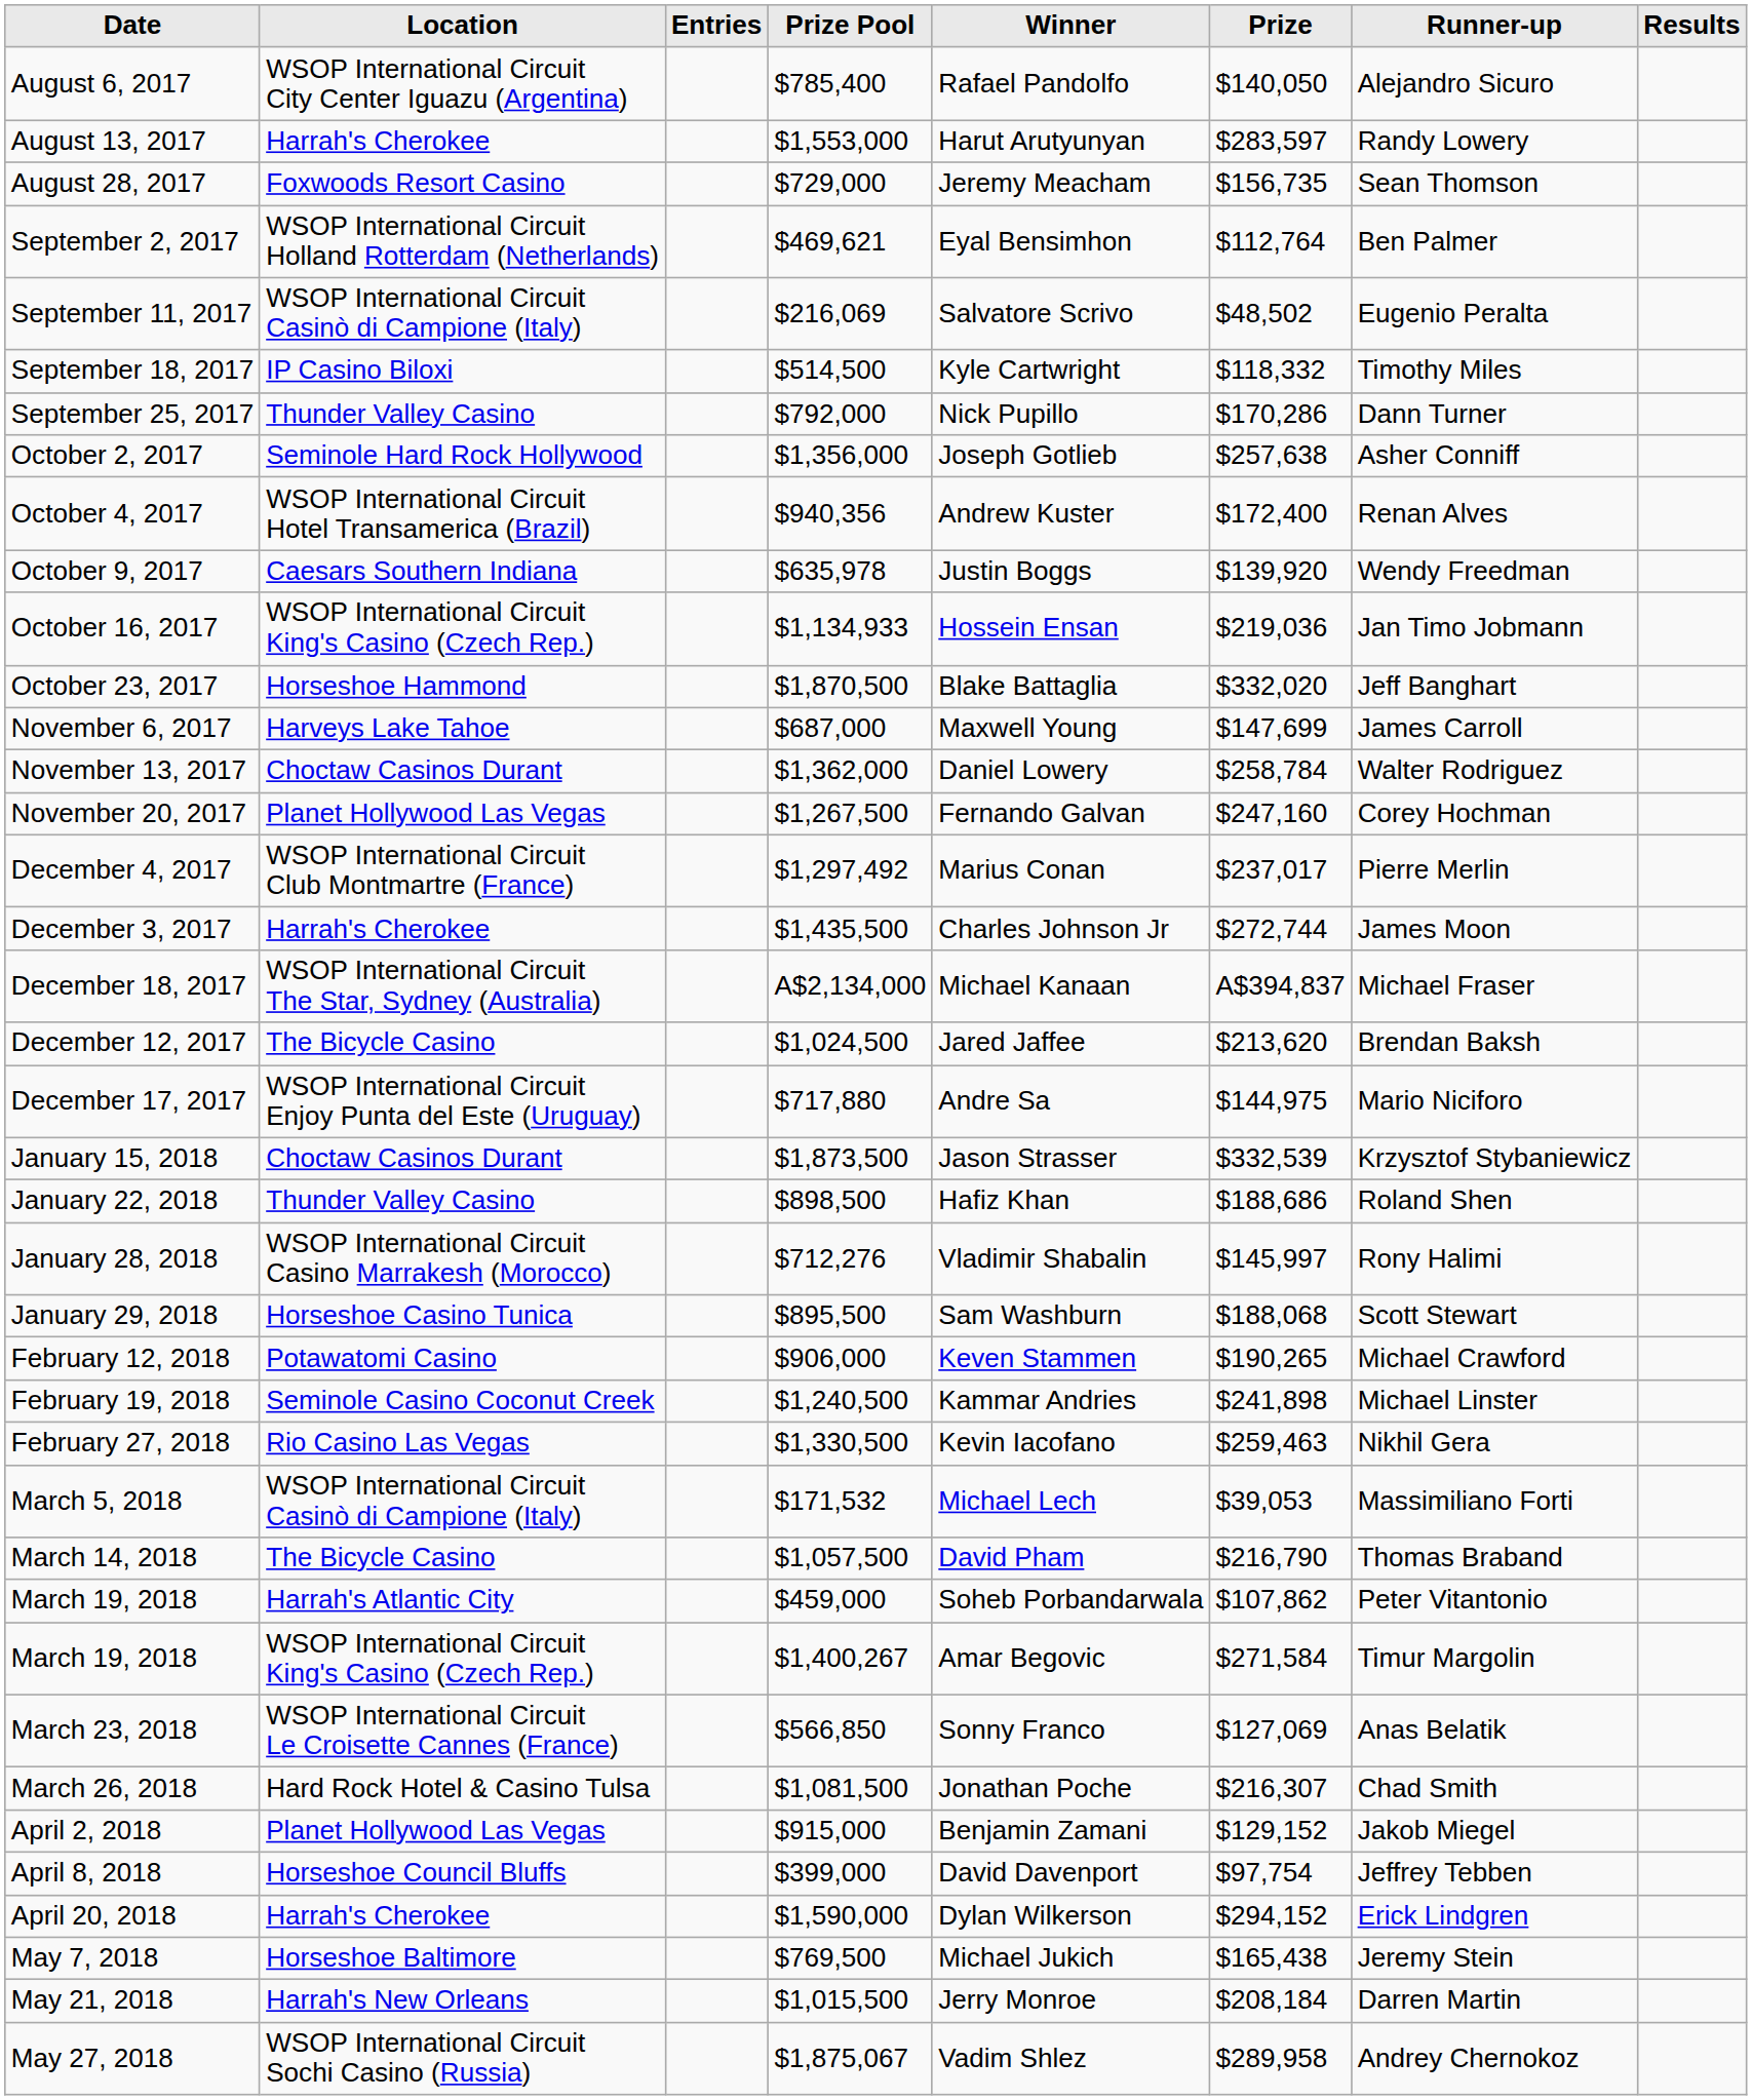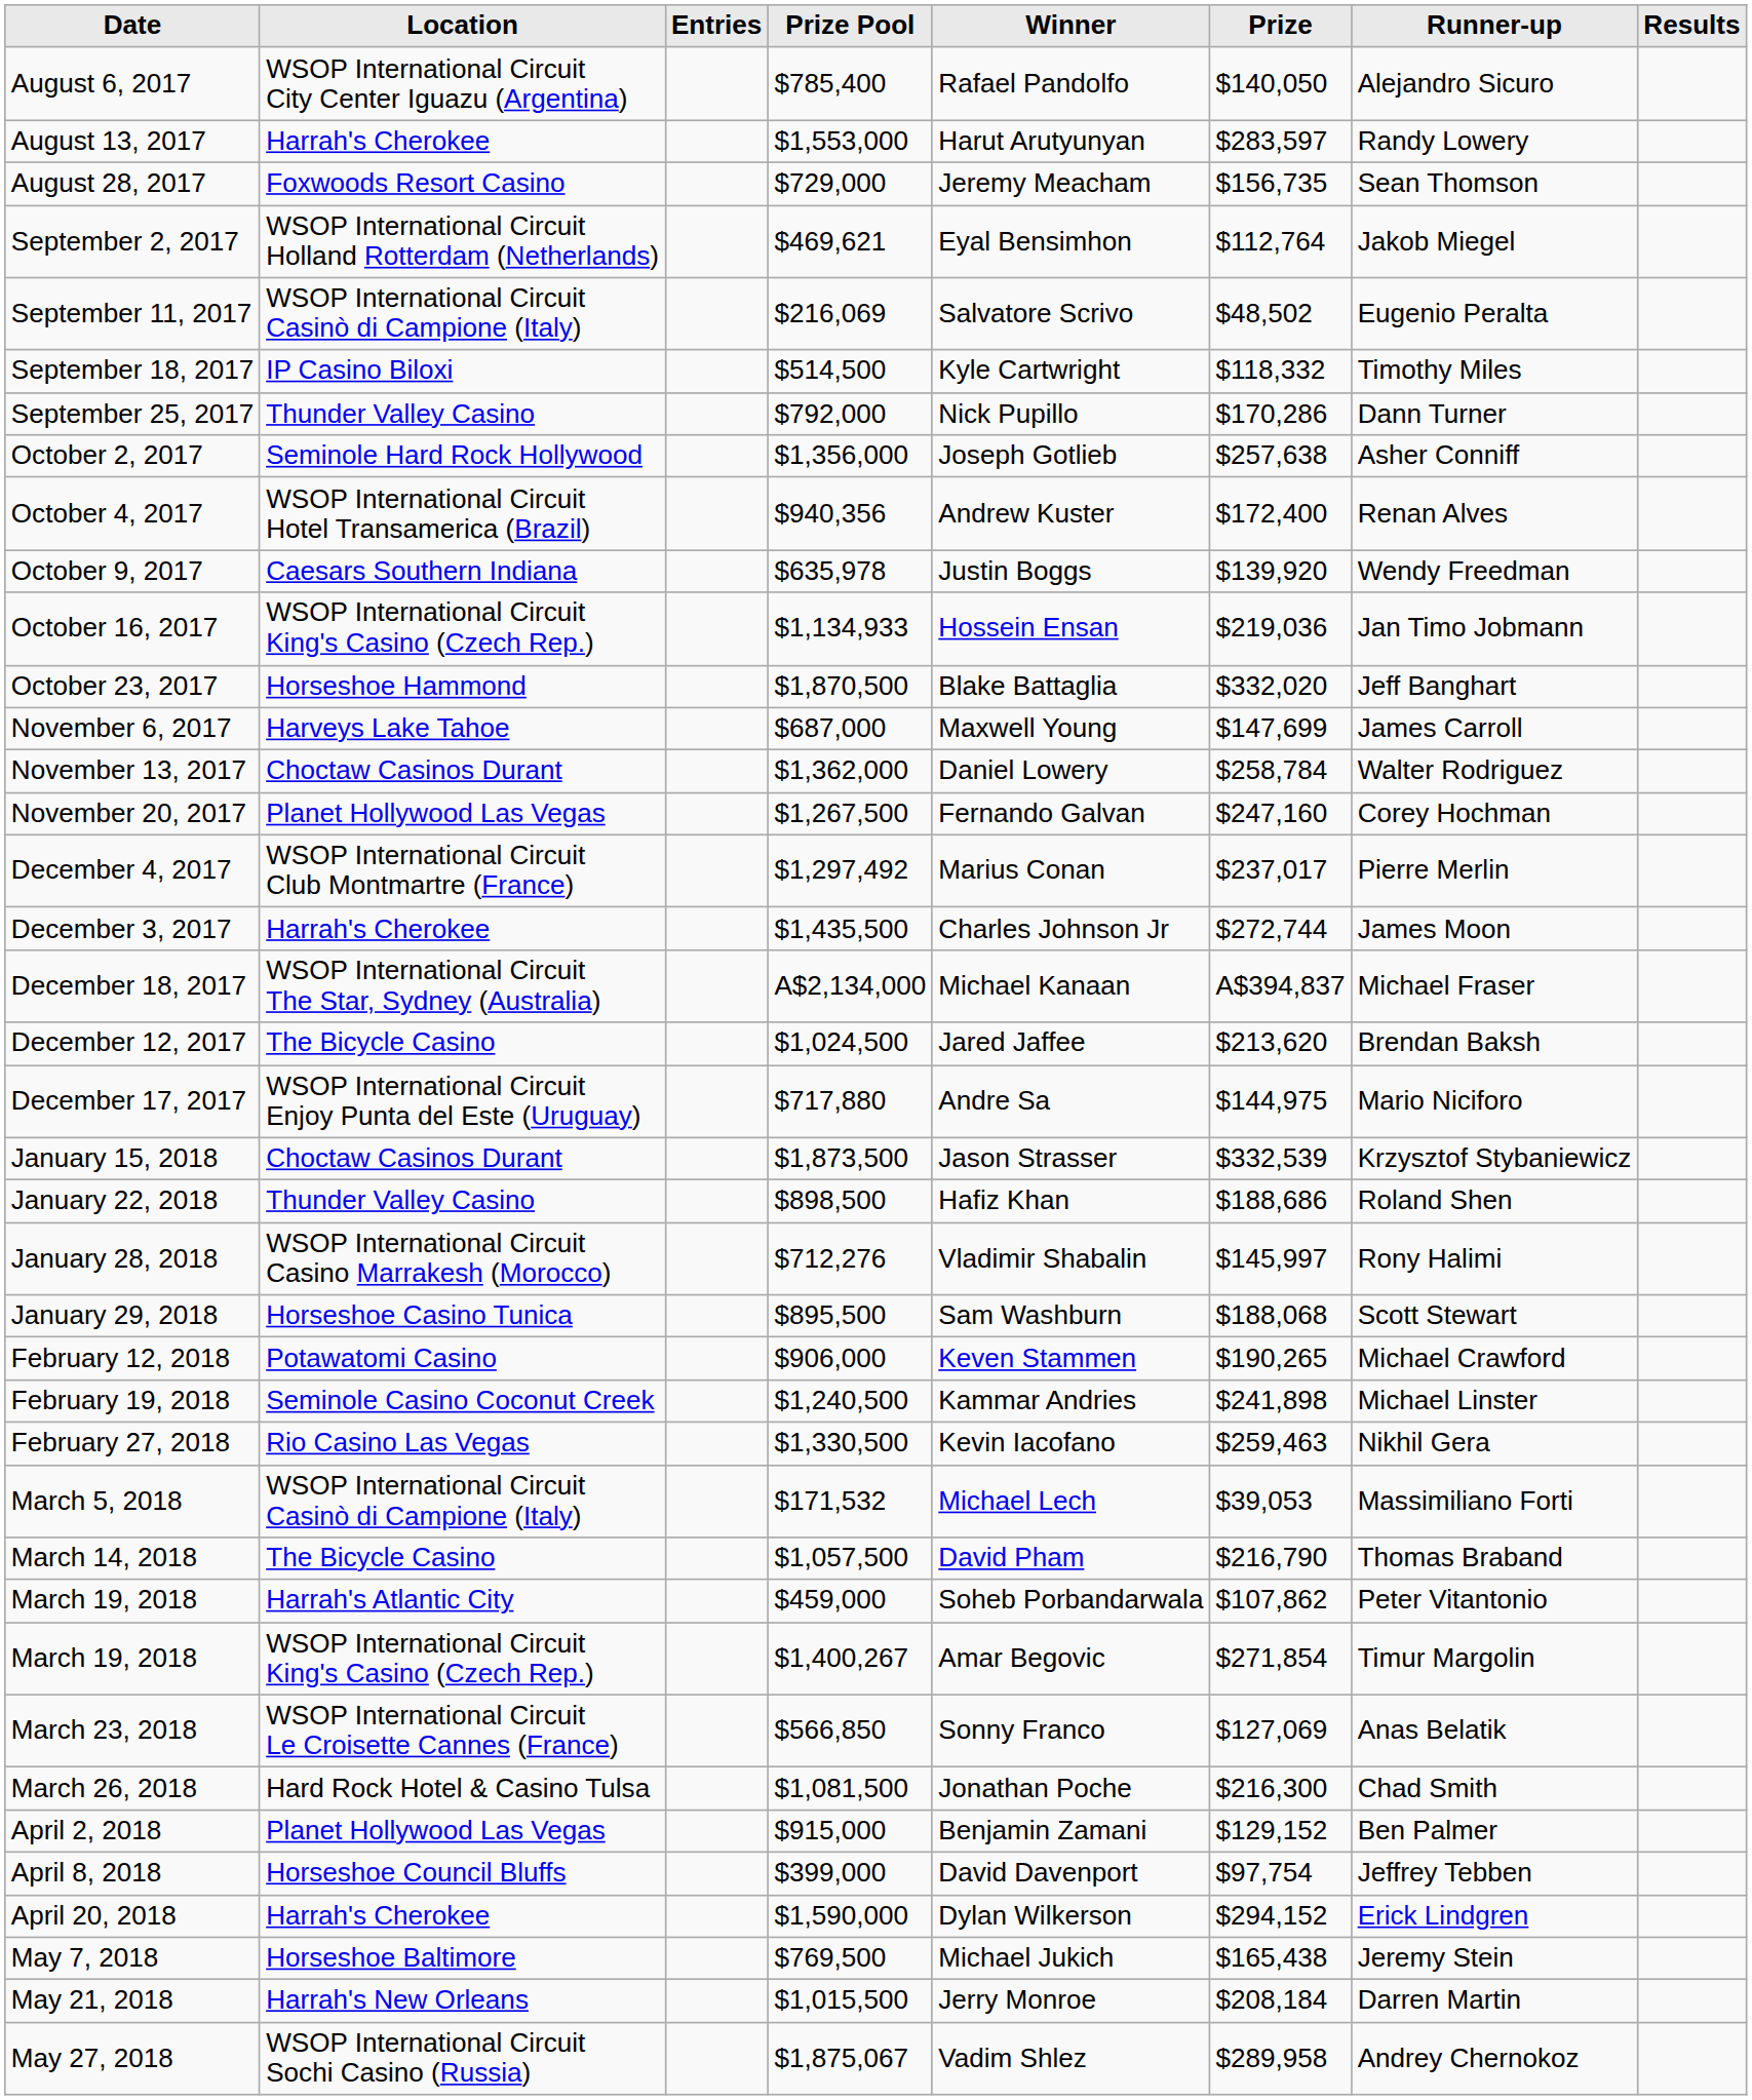 <table class="wikitable">
 <tr>
 <th style="background: #E9E9E9;">Date</th>
 <th style="background: #E9E9E9;">Location</th>
 <th style="background: #E9E9E9;">Entries</th>
 <th style="background: #E9E9E9;">Prize Pool</th>
 <th style="background: #E9E9E9;">Winner</th>
 <th style="background: #E9E9E9;">Prize</th>
 <th style="background: #E9E9E9;">Runner-up</th>
 <th style="background: #E9E9E9;">Results</th>
 </tr>
 <tr>
 <td>August 6, 2017</td>
 <td>WSOP International Circuit<br>City Center Iguazu (<a href='#'>Argentina</a>)</td>
 <td></td>
 <td>$785,400</td>
 <td> Rafael Pandolfo</td>
 <td>$140,050</td>
 <td> Alejandro Sicuro</td>
 <td></td>
 </tr>
 <tr>
 <td>August 13, 2017</td>
 <td><a href='#'>Harrah's Cherokee</a></td>
 <td></td>
 <td>$1,553,000</td>
 <td> Harut Arutyunyan</td>
 <td>$283,597</td>
 <td> Randy Lowery</td>
 <td></td>
 </tr>
 <tr>
 <td>August 28, 2017</td>
 <td><a href='#'>Foxwoods Resort Casino</a></td>
 <td></td>
 <td>$729,000</td>
 <td> Jeremy Meacham</td>
 <td>$156,735</td>
 <td> Sean Thomson</td>
 <td></td>
 </tr>
 <tr>
 <td>September 2, 2017</td>
 <td>WSOP International Circuit<br>Holland <a href='#'>Rotterdam</a> (<a href='#'>Netherlands</a>)</td>
 <td></td>
 <td>$469,621</td>
 <td> Eyal Bensimhon</td>
 <td>$112,764</td>
-<td> Ben Palmer</td>
+<td> Jakob Miegel</td>
 <td></td>
 </tr>
 <tr>
 <td>September 11, 2017</td>
 <td>WSOP International Circuit<br><a href='#'>Casinò di Campione</a> (<a href='#'>Italy</a>)</td>
 <td></td>
 <td>$216,069</td>
 <td> Salvatore Scrivo</td>
 <td>$48,502</td>
 <td> Eugenio Peralta</td>
 <td></td>
 </tr>
 <tr>
 <td>September 18, 2017</td>
 <td><a href='#'>IP Casino Biloxi</a></td>
 <td></td>
 <td>$514,500</td>
 <td> Kyle Cartwright</td>
 <td>$118,332</td>
 <td> Timothy Miles</td>
 <td></td>
 </tr>
 <tr>
 <td>September 25, 2017</td>
 <td><a href='#'>Thunder Valley Casino</a></td>
 <td></td>
 <td>$792,000</td>
 <td> Nick Pupillo</td>
 <td>$170,286</td>
 <td> Dann Turner</td>
 <td></td>
 </tr>
 <tr>
 <td>October 2, 2017</td>
 <td><a href='#'>Seminole Hard Rock Hollywood</a></td>
 <td></td>
 <td>$1,356,000</td>
 <td> Joseph Gotlieb</td>
 <td>$257,638</td>
 <td> Asher Conniff</td>
 <td></td>
 </tr>
 <tr>
 <td>October 4, 2017</td>
 <td>WSOP International Circuit<br>Hotel Transamerica (<a href='#'>Brazil</a>)</td>
 <td></td>
 <td>$940,356</td>
 <td> Andrew Kuster</td>
 <td>$172,400</td>
 <td> Renan Alves</td>
 <td></td>
 </tr>
 <tr>
 <td>October 9, 2017</td>
 <td><a href='#'>Caesars Southern Indiana</a></td>
 <td></td>
 <td>$635,978</td>
 <td> Justin Boggs</td>
 <td>$139,920</td>
 <td> Wendy Freedman</td>
 <td></td>
 </tr>
 <tr>
 <td>October 16, 2017</td>
 <td>WSOP International Circuit<br><a href='#'>King's Casino</a> (<a href='#'>Czech Rep.</a>)</td>
 <td></td>
 <td>$1,134,933</td>
 <td> <a href='#'>Hossein Ensan</a></td>
 <td>$219,036</td>
 <td> Jan Timo Jobmann</td>
 <td></td>
 </tr>
 <tr>
 <td>October 23, 2017</td>
 <td><a href='#'>Horseshoe Hammond</a></td>
 <td></td>
 <td>$1,870,500</td>
 <td> Blake Battaglia</td>
 <td>$332,020</td>
 <td> Jeff Banghart</td>
 <td></td>
 </tr>
 <tr>
 <td>November 6, 2017</td>
 <td><a href='#'>Harveys Lake Tahoe</a></td>
 <td></td>
 <td>$687,000</td>
 <td> Maxwell Young</td>
 <td>$147,699</td>
 <td> James Carroll</td>
 <td></td>
 </tr>
 <tr>
 <td>November 13, 2017</td>
 <td><a href='#'>Choctaw Casinos Durant</a></td>
 <td></td>
 <td>$1,362,000</td>
 <td> Daniel Lowery</td>
 <td>$258,784</td>
 <td> Walter Rodriguez</td>
 <td></td>
 </tr>
 <tr>
 <td>November 20, 2017</td>
 <td><a href='#'>Planet Hollywood Las Vegas</a></td>
 <td></td>
 <td>$1,267,500</td>
 <td> Fernando Galvan</td>
 <td>$247,160</td>
 <td> Corey Hochman</td>
 <td></td>
 </tr>
 <tr>
 <td>December 4, 2017</td>
 <td>WSOP International Circuit<br>Club Montmartre (<a href='#'>France</a>)</td>
 <td></td>
 <td>$1,297,492</td>
 <td> Marius Conan</td>
 <td>$237,017</td>
 <td> Pierre Merlin</td>
 <td></td>
 </tr>
 <tr>
 <td>December 3, 2017</td>
 <td><a href='#'>Harrah's Cherokee</a></td>
 <td></td>
 <td>$1,435,500</td>
 <td> Charles Johnson Jr</td>
 <td>$272,744</td>
 <td> James Moon</td>
 <td></td>
 </tr>
 <tr>
 <td>December 18, 2017</td>
 <td>WSOP International Circuit<br><a href='#'>The Star, Sydney</a> (<a href='#'>Australia</a>)</td>
 <td></td>
 <td>A$2,134,000</td>
 <td> Michael Kanaan</td>
 <td>A$394,837</td>
 <td> Michael Fraser</td>
 <td></td>
 </tr>
 <tr>
 <td>December 12, 2017</td>
 <td><a href='#'>The Bicycle Casino</a></td>
 <td></td>
 <td>$1,024,500</td>
 <td> Jared Jaffee</td>
 <td>$213,620</td>
 <td> Brendan Baksh</td>
 <td></td>
 </tr>
 <tr>
 <td>December 17, 2017</td>
 <td>WSOP International Circuit<br>Enjoy Punta del Este (<a href='#'>Uruguay</a>)</td>
 <td></td>
 <td>$717,880</td>
 <td> Andre Sa</td>
 <td>$144,975</td>
 <td> Mario Niciforo</td>
 <td></td>
 </tr>
 <tr>
 <td>January 15, 2018</td>
 <td><a href='#'>Choctaw Casinos Durant</a></td>
 <td></td>
 <td>$1,873,500</td>
 <td> Jason Strasser</td>
 <td>$332,539</td>
 <td> Krzysztof Stybaniewicz</td>
 <td></td>
 </tr>
 <tr>
 <td>January 22, 2018</td>
 <td><a href='#'>Thunder Valley Casino</a></td>
 <td></td>
 <td>$898,500</td>
 <td> Hafiz Khan</td>
 <td>$188,686</td>
 <td> Roland Shen</td>
 <td></td>
 </tr>
 <tr>
 <td>January 28, 2018</td>
 <td>WSOP International Circuit<br>Casino <a href='#'>Marrakesh</a> (<a href='#'>Morocco</a>)</td>
 <td></td>
 <td>$712,276</td>
 <td> Vladimir Shabalin</td>
 <td>$145,997</td>
 <td> Rony Halimi</td>
 <td></td>
 </tr>
 <tr>
 <td>January 29, 2018</td>
 <td><a href='#'>Horseshoe Casino Tunica</a></td>
 <td></td>
 <td>$895,500</td>
 <td> Sam Washburn</td>
 <td>$188,068</td>
 <td> Scott Stewart</td>
 <td></td>
 </tr>
 <tr>
 <td>February 12, 2018</td>
 <td><a href='#'>Potawatomi Casino</a></td>
 <td></td>
 <td>$906,000</td>
 <td> <a href='#'>Keven Stammen</a></td>
 <td>$190,265</td>
 <td> Michael Crawford</td>
 <td></td>
 </tr>
 <tr>
 <td>February 19, 2018</td>
 <td><a href='#'>Seminole Casino Coconut Creek</a></td>
 <td></td>
 <td>$1,240,500</td>
 <td> Kammar Andries</td>
 <td>$241,898</td>
 <td> Michael Linster</td>
 <td></td>
 </tr>
 <tr>
 <td>February 27, 2018</td>
 <td><a href='#'>Rio Casino Las Vegas</a></td>
 <td></td>
 <td>$1,330,500</td>
 <td> Kevin Iacofano</td>
 <td>$259,463</td>
 <td> Nikhil Gera</td>
 <td></td>
 </tr>
 <tr>
 <td>March 5, 2018</td>
 <td>WSOP International Circuit<br><a href='#'>Casinò di Campione</a> (<a href='#'>Italy</a>)</td>
 <td></td>
 <td>$171,532</td>
 <td> <a href='#'>Michael Lech</a></td>
 <td>$39,053</td>
 <td> Massimiliano Forti</td>
 <td></td>
 </tr>
 <tr>
 <td>March 14, 2018</td>
 <td><a href='#'>The Bicycle Casino</a></td>
 <td></td>
 <td>$1,057,500</td>
 <td> <a href='#'>David Pham</a></td>
 <td>$216,790</td>
 <td> Thomas Braband</td>
 <td></td>
 </tr>
 <tr>
 <td>March 19, 2018</td>
 <td><a href='#'>Harrah's Atlantic City</a></td>
 <td></td>
 <td>$459,000</td>
 <td> Soheb Porbandarwala</td>
 <td>$107,862</td>
 <td> Peter Vitantonio</td>
 <td></td>
 </tr>
 <tr>
 <td>March 19, 2018</td>
 <td>WSOP International Circuit<br><a href='#'>King's Casino</a> (<a href='#'>Czech Rep.</a>)</td>
 <td></td>
 <td>$1,400,267</td>
 <td> Amar Begovic</td>
-<td>$271,584</td>
+<td>$271,854</td>
 <td> Timur Margolin</td>
 <td></td>
 </tr>
 <tr>
 <td>March 23, 2018</td>
 <td>WSOP International Circuit<br><a href='#'>Le Croisette Cannes</a> (<a href='#'>France</a>)</td>
 <td></td>
 <td>$566,850</td>
 <td> Sonny Franco</td>
 <td>$127,069</td>
 <td> Anas Belatik</td>
 <td></td>
 </tr>
 <tr>
 <td>March 26, 2018</td>
 <td>Hard Rock Hotel & Casino Tulsa</td>
 <td></td>
 <td>$1,081,500</td>
 <td> Jonathan Poche</td>
-<td>$216,307</td>
+<td>$216,300</td>
 <td> Chad Smith</td>
 <td></td>
 </tr>
 <tr>
 <td>April 2, 2018</td>
 <td><a href='#'>Planet Hollywood Las Vegas</a></td>
 <td></td>
 <td>$915,000</td>
 <td> Benjamin Zamani</td>
 <td>$129,152</td>
-<td> Jakob Miegel</td>
+<td> Ben Palmer</td>
 <td></td>
 </tr>
 <tr>
 <td>April 8, 2018</td>
 <td><a href='#'>Horseshoe Council Bluffs</a></td>
 <td></td>
 <td>$399,000</td>
 <td> David Davenport</td>
 <td>$97,754</td>
 <td> Jeffrey Tebben</td>
 <td></td>
 </tr>
 <tr>
 <td>April 20, 2018</td>
 <td><a href='#'>Harrah's Cherokee</a></td>
 <td></td>
 <td>$1,590,000</td>
 <td> Dylan Wilkerson</td>
 <td>$294,152</td>
 <td> <a href='#'>Erick Lindgren</a></td>
 <td></td>
 </tr>
 <tr>
 <td>May 7, 2018</td>
 <td><a href='#'>Horseshoe Baltimore</a></td>
 <td></td>
 <td>$769,500</td>
 <td> Michael Jukich</td>
 <td>$165,438</td>
 <td> Jeremy Stein</td>
 <td></td>
 </tr>
 <tr>
 <td>May 21, 2018</td>
 <td><a href='#'>Harrah's New Orleans</a></td>
 <td></td>
 <td>$1,015,500</td>
 <td> Jerry Monroe</td>
 <td>$208,184</td>
 <td> Darren Martin</td>
 <td></td>
 </tr>
 <tr>
 <td>May 27, 2018</td>
 <td>WSOP International Circuit<br>Sochi Casino (<a href='#'>Russia</a>)</td>
 <td></td>
 <td>$1,875,067</td>
 <td> Vadim Shlez</td>
 <td>$289,958</td>
 <td> Andrey Chernokoz</td>
 <td></td>
 </tr>
 </table>
